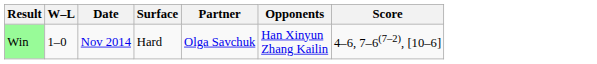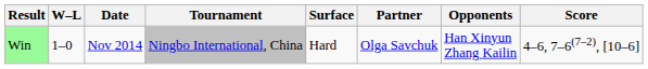 <table class="sortable wikitable">
 <tr>
 <th>Result</th>
 <th>W–L</th>
 <th>Date</th>
+<th>Tournament</th>
 <th>Surface</th>
 <th>Partner</th>
 <th>Opponents</th>
 <th class="unsortable">Score</th>
 </tr>
 <tr>
 <td style="background:#98fb98;">Win</td>
 <td>1–0</td>
 <td><a href='#'>Nov 2014</a></td>
+<td style="background:silver;"><a href='#'>Ningbo International</a>, China</td>
 <td>Hard</td>
 <td> <a href='#'>Olga Savchuk</a></td>
 <td> <a href='#'>Han Xinyun</a> <br>  <a href='#'>Zhang Kailin</a></td>
 <td>4–6, 7–6<sup>(7–2)</sup>, [10–6]</td>
 </tr>
 </table>
